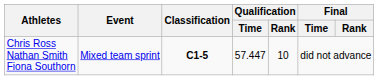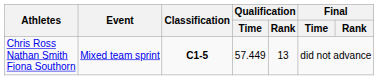 <table class=wikitable>
 <tr>
 <th rowspan="2">Athletes</th>
 <th rowspan="2">Event</th>
 <th rowspan="2">Classification</th>
 <th colspan="2">Qualification</th>
 <th colspan="2">Final</th>
 </tr>
 <tr>
 <th>Time</th>
 <th>Rank</th>
 <th>Time</th>
 <th>Rank</th>
 </tr>
 <tr>
 <td><a href='#'>Chris Ross</a><br><a href='#'>Nathan Smith</a><br><a href='#'>Fiona Southorn</a></td>
 <td><a href='#'>Mixed team sprint</a></td>
 <td align="center"><strong>C1-5</strong></td>
-<td align="center">57.447</td>
-<td align="center">10</td>
+<td align="center">57.449</td>
+<td align="center">13</td>
 <td align="center" colspan=2>did not advance</td>
 </tr>
 </table>
